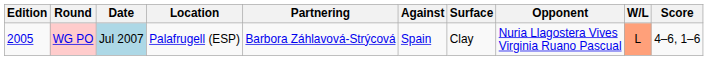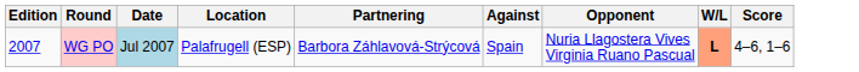 <table class="wikitable sortable">
 <tr>
 <th>Edition</th>
 <th>Round</th>
 <th>Date</th>
 <th>Location</th>
 <th>Partnering</th>
 <th>Against</th>
-<th>Surface</th>
 <th>Opponent</th>
 <th class=unsortable>W/L</th>
 <th>Score</th>
 </tr>
 <tr>
-<td><a href='#'>2005</a></td>
+<td><a href='#'>2007</a></td>
 <td bgcolor=ffcccc><a href='#'>WG PO</a></td>
 <td style="background: lightblue;">Jul 2007</td>
 <td><a href='#'>Palafrugell</a> (ESP)</td>
 <td><a href='#'>Barbora Záhlavová-Strýcová</a></td>
 <td> <a href='#'>Spain</a></td>
-<td>Clay</td>
 <td><a href='#'>Nuria Llagostera Vives</a> <br> <a href='#'>Virginia Ruano Pascual</a></td>
-<td style="text-align:center; background:#ffa07a;">L</td>
+<td style="text-align:center; background:#ffa07a;"><strong>L</strong></td>
 <td>4–6, 1–6</td>
 </tr>
 </table>
